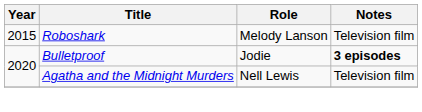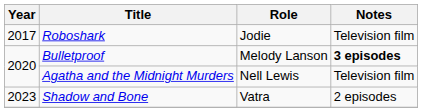 <table class="wikitable sortable">
 <tr>
 <th>Year</th>
 <th>Title</th>
 <th>Role</th>
 <th class="unsortable">Notes</th>
 </tr>
 <tr>
-<td>2015</td>
+<td>2017</td>
 <td><em><a href='#'>Roboshark</a></em></td>
-<td>Melody Lanson</td>
+<td>Jodie</td>
 <td>Television film</td>
 </tr>
 <tr>
 <td rowspan="2">2020</td>
 <td><em><a href='#'>Bulletproof</a></em></td>
-<td>Jodie</td>
+<td>Melody Lanson</td>
 <td><strong>3 episodes</strong></td>
 </tr>
 <tr>
 <td><em><a href='#'>Agatha and the Midnight Murders</a></em></td>
 <td>Nell Lewis</td>
 <td>Television film</td>
 </tr>
 <tr>
+<td>2023</td>
+<td><em><a href='#'>Shadow and Bone</a></em></td>
+<td>Vatra</td>
+<td>2 episodes</td>
+</tr>
+<tr>
 </tr>
 </table>
